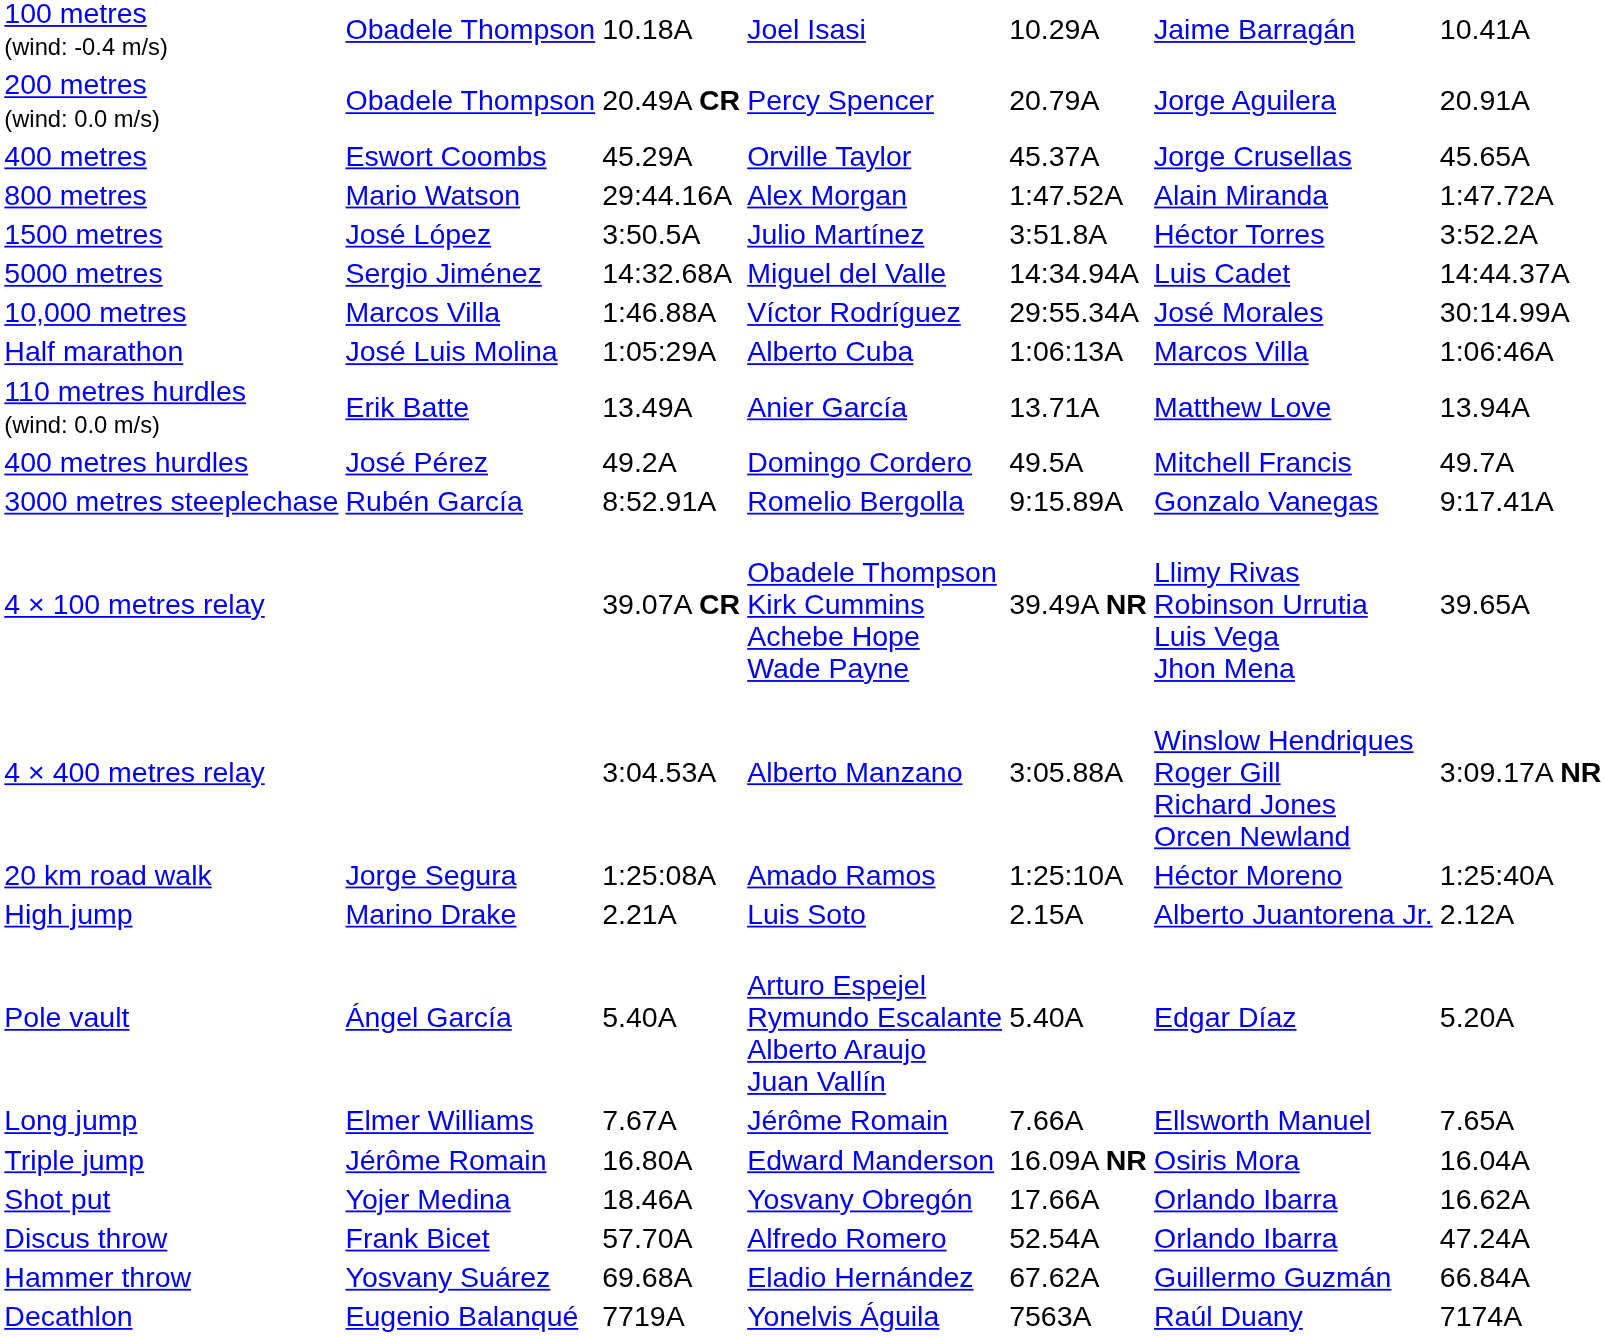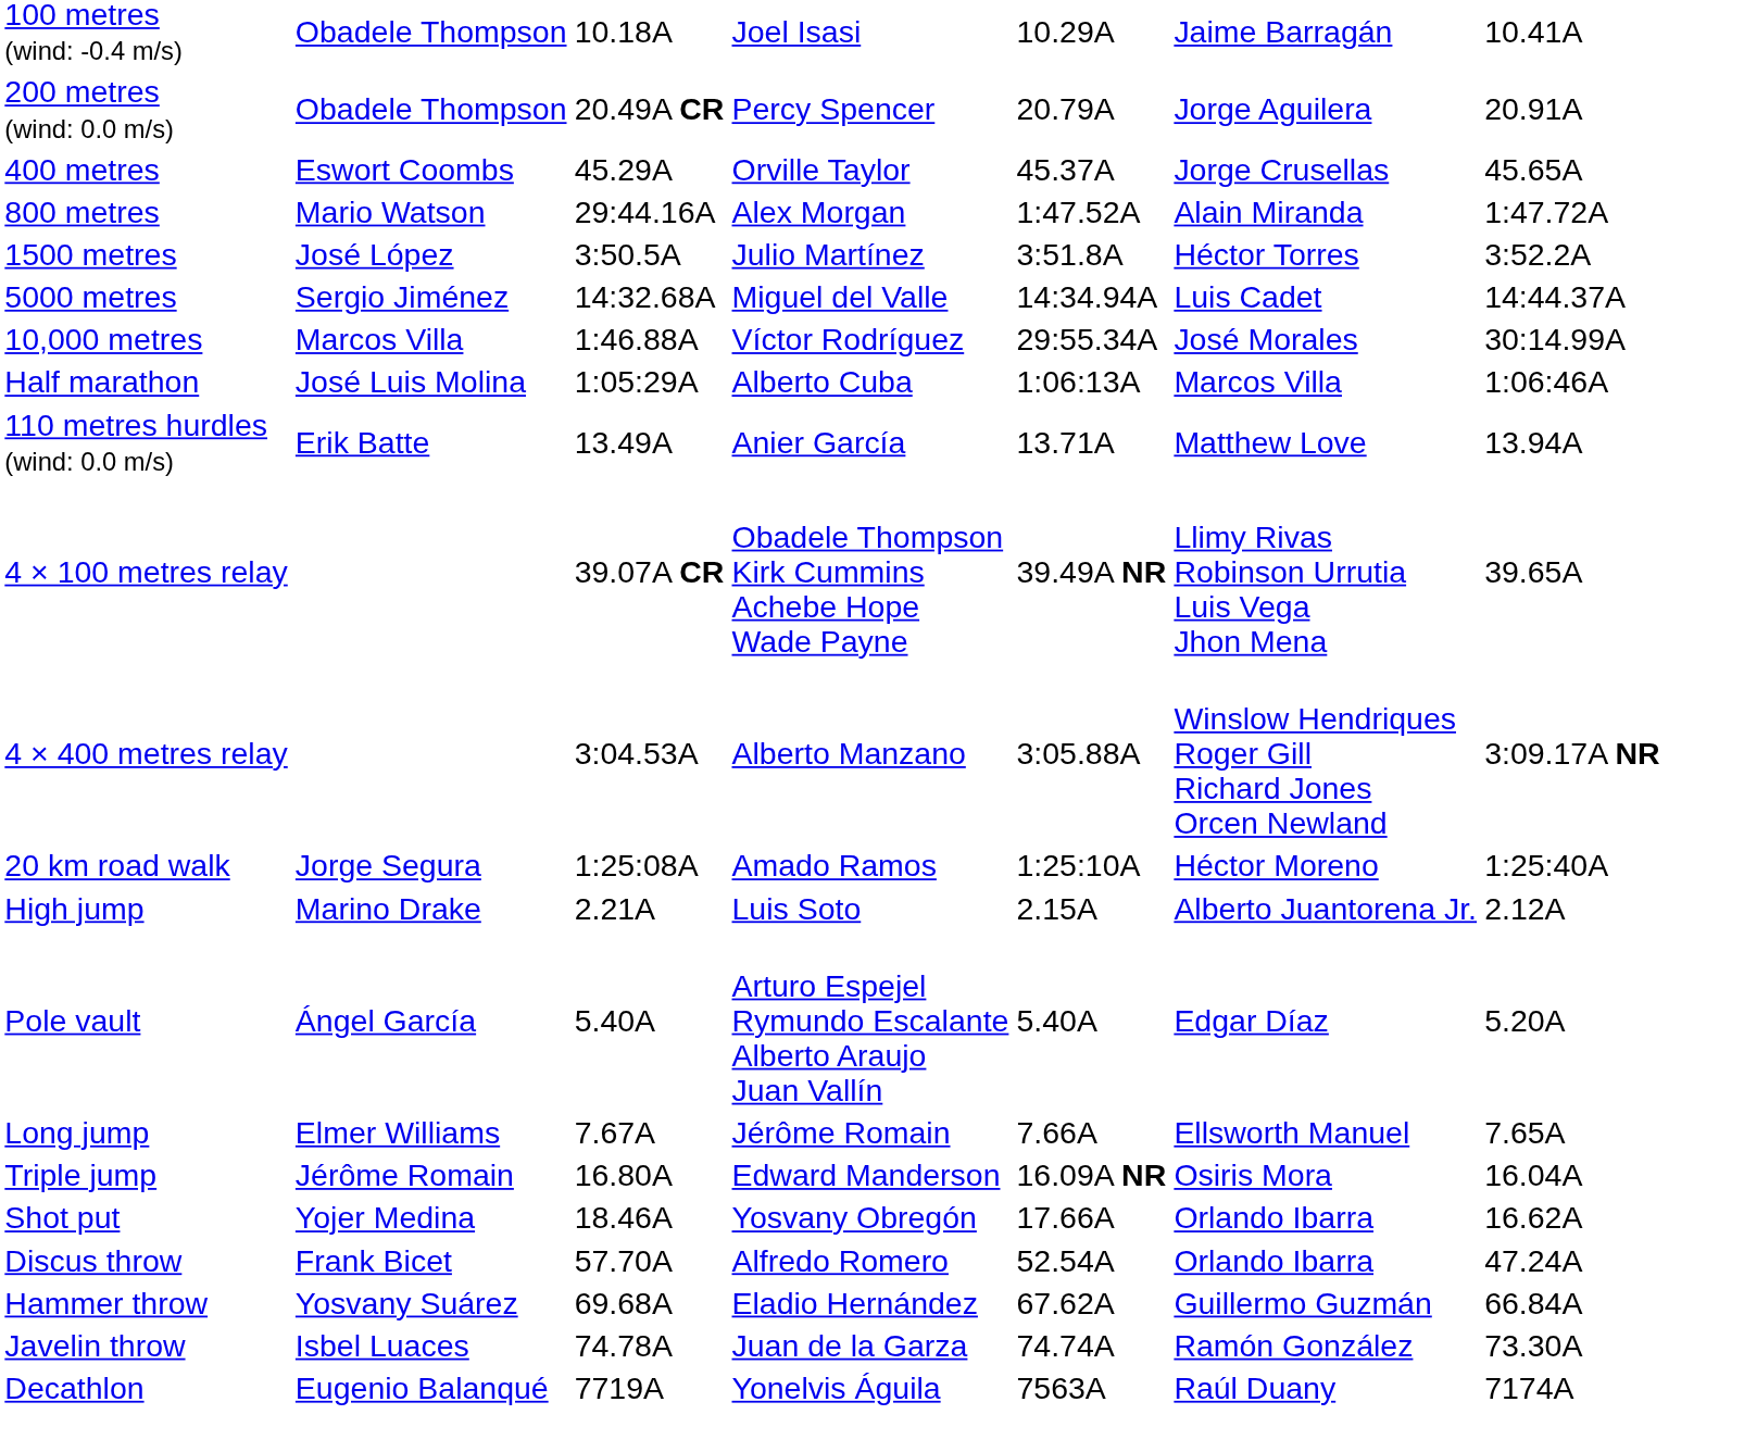 <table>
 <tr>
 <td><a href='#'>100 metres</a><br><small>(wind: -0.4 m/s)</small></td>
 <td><a href='#'>Obadele Thompson</a><br> </td>
 <td>10.18A</td>
 <td><a href='#'>Joel Isasi</a><br> </td>
 <td>10.29A</td>
 <td><a href='#'>Jaime Barragán</a><br> </td>
 <td>10.41A</td>
 </tr>
 <tr>
 <td><a href='#'>200 metres</a><br><small>(wind: 0.0 m/s)</small></td>
 <td><a href='#'>Obadele Thompson</a><br> </td>
 <td>20.49A <strong>CR</strong></td>
 <td><a href='#'>Percy Spencer</a><br> </td>
 <td>20.79A</td>
 <td><a href='#'>Jorge Aguilera</a><br> </td>
 <td>20.91A</td>
 </tr>
 <tr>
 <td><a href='#'>400 metres</a></td>
 <td><a href='#'>Eswort Coombs</a><br> </td>
 <td>45.29A</td>
 <td><a href='#'>Orville Taylor</a><br> </td>
 <td>45.37A</td>
 <td><a href='#'>Jorge Crusellas</a><br> </td>
 <td>45.65A</td>
 </tr>
 <tr>
 <td><a href='#'>800 metres</a></td>
 <td><a href='#'>Mario Watson</a><br> </td>
 <td>29:44.16A</td>
 <td><a href='#'>Alex Morgan</a><br> </td>
 <td>1:47.52A</td>
 <td><a href='#'>Alain Miranda</a><br> </td>
 <td>1:47.72A</td>
 </tr>
 <tr>
 <td><a href='#'>1500 metres</a></td>
 <td><a href='#'>José López</a><br> </td>
 <td>3:50.5A</td>
 <td><a href='#'>Julio Martínez</a><br> </td>
 <td>3:51.8A</td>
 <td><a href='#'>Héctor Torres</a><br> </td>
 <td>3:52.2A</td>
 </tr>
 <tr>
 <td><a href='#'>5000 metres</a></td>
 <td><a href='#'>Sergio Jiménez</a><br> </td>
 <td>14:32.68A</td>
 <td><a href='#'>Miguel del Valle</a><br> </td>
 <td>14:34.94A</td>
 <td><a href='#'>Luis Cadet</a><br> </td>
 <td>14:44.37A</td>
 </tr>
 <tr>
 <td><a href='#'>10,000 metres</a></td>
 <td><a href='#'>Marcos Villa</a><br> </td>
 <td>1:46.88A</td>
 <td><a href='#'>Víctor Rodríguez</a><br> </td>
 <td>29:55.34A</td>
 <td><a href='#'>José Morales</a><br> </td>
 <td>30:14.99A</td>
 </tr>
 <tr>
 <td><a href='#'>Half marathon</a></td>
 <td><a href='#'>José Luis Molina</a><br> </td>
 <td>1:05:29A</td>
 <td><a href='#'>Alberto Cuba</a><br> </td>
 <td>1:06:13A</td>
 <td><a href='#'>Marcos Villa</a><br> </td>
 <td>1:06:46A</td>
 </tr>
 <tr>
 <td><a href='#'>110 metres hurdles</a><br><small>(wind: 0.0 m/s)</small></td>
 <td><a href='#'>Erik Batte</a><br> </td>
 <td>13.49A</td>
 <td><a href='#'>Anier García</a><br> </td>
 <td>13.71A</td>
 <td><a href='#'>Matthew Love</a><br> </td>
 <td>13.94A</td>
-</tr>
-<tr>
-<td><a href='#'>400 metres hurdles</a></td>
-<td><a href='#'>José Pérez</a><br> </td>
-<td>49.2A</td>
-<td><a href='#'>Domingo Cordero</a><br> </td>
-<td>49.5A</td>
-<td><a href='#'>Mitchell Francis</a><br> </td>
-<td>49.7A</td>
-</tr>
-<tr>
-<td><a href='#'>3000 metres steeplechase</a></td>
-<td><a href='#'>Rubén García</a><br> </td>
-<td>8:52.91A</td>
-<td><a href='#'>Romelio Bergolla</a><br> </td>
-<td>9:15.89A</td>
-<td><a href='#'>Gonzalo Vanegas</a><br> </td>
-<td>9:17.41A</td>
 </tr>
 <tr>
 <td><a href='#'>4 × 100 metres relay</a></td>
 <td></td>
 <td>39.07A <strong>CR</strong></td>
 <td><br><a href='#'>Obadele Thompson</a><br><a href='#'>Kirk Cummins</a><br><a href='#'>Achebe Hope</a><br><a href='#'>Wade Payne</a></td>
 <td>39.49A <strong>NR</strong></td>
 <td><br><a href='#'>Llimy Rivas</a><br><a href='#'>Robinson Urrutia</a><br><a href='#'>Luis Vega</a><br><a href='#'>Jhon Mena</a></td>
 <td>39.65A</td>
 </tr>
 <tr>
 <td><a href='#'>4 × 400 metres relay</a></td>
 <td></td>
 <td>3:04.53A</td>
 <td><a href='#'>Alberto Manzano</a><br> </td>
 <td>3:05.88A</td>
 <td><br><a href='#'>Winslow Hendriques</a><br><a href='#'>Roger Gill</a><br><a href='#'>Richard Jones</a><br><a href='#'>Orcen Newland</a></td>
 <td>3:09.17A <strong>NR</strong></td>
 </tr>
 <tr>
 <td><a href='#'>20 km road walk</a></td>
 <td><a href='#'>Jorge Segura</a><br> </td>
 <td>1:25:08A</td>
 <td><a href='#'>Amado Ramos</a><br> </td>
 <td>1:25:10A</td>
 <td><a href='#'>Héctor Moreno</a><br> </td>
 <td>1:25:40A</td>
 </tr>
 <tr>
 <td><a href='#'>High jump</a></td>
 <td><a href='#'>Marino Drake</a><br> </td>
 <td>2.21A</td>
 <td><a href='#'>Luis Soto</a><br> </td>
 <td>2.15A</td>
 <td><a href='#'>Alberto Juantorena Jr.</a><br> </td>
 <td>2.12A</td>
 </tr>
 <tr>
 <td><a href='#'>Pole vault</a></td>
 <td><a href='#'>Ángel García</a><br> </td>
 <td>5.40A</td>
 <td><br><a href='#'>Arturo Espejel</a><br><a href='#'>Rymundo Escalante</a><br><a href='#'>Alberto Araujo</a><br><a href='#'>Juan Vallín</a></td>
 <td>5.40A</td>
 <td><a href='#'>Edgar Díaz</a><br> </td>
 <td>5.20A</td>
 </tr>
 <tr>
 <td><a href='#'>Long jump</a></td>
 <td><a href='#'>Elmer Williams</a><br> </td>
 <td>7.67A</td>
 <td><a href='#'>Jérôme Romain</a><br> </td>
 <td>7.66A</td>
 <td><a href='#'>Ellsworth Manuel</a><br> </td>
 <td>7.65A</td>
 </tr>
 <tr>
 <td><a href='#'>Triple jump</a></td>
 <td><a href='#'>Jérôme Romain</a><br> </td>
 <td>16.80A</td>
 <td><a href='#'>Edward Manderson</a><br> </td>
 <td>16.09A <strong>NR</strong></td>
 <td><a href='#'>Osiris Mora</a><br> </td>
 <td>16.04A</td>
 </tr>
 <tr>
 <td><a href='#'>Shot put</a></td>
 <td><a href='#'>Yojer Medina</a><br> </td>
 <td>18.46A</td>
 <td><a href='#'>Yosvany Obregón</a><br> </td>
 <td>17.66A</td>
 <td><a href='#'>Orlando Ibarra</a><br> </td>
 <td>16.62A</td>
 </tr>
 <tr>
 <td><a href='#'>Discus throw</a></td>
 <td><a href='#'>Frank Bicet</a><br> </td>
 <td>57.70A</td>
 <td><a href='#'>Alfredo Romero</a><br> </td>
 <td>52.54A</td>
 <td><a href='#'>Orlando Ibarra</a><br> </td>
 <td>47.24A</td>
 </tr>
 <tr>
 <td><a href='#'>Hammer throw</a></td>
 <td><a href='#'>Yosvany Suárez</a><br> </td>
 <td>69.68A</td>
 <td><a href='#'>Eladio Hernández</a><br> </td>
 <td>67.62A</td>
 <td><a href='#'>Guillermo Guzmán</a><br> </td>
 <td>66.84A</td>
 </tr>
 <tr>
+<td><a href='#'>Javelin throw</a></td>
+<td><a href='#'>Isbel Luaces</a><br> </td>
+<td>74.78A</td>
+<td><a href='#'>Juan de la Garza</a><br> </td>
+<td>74.74A</td>
+<td><a href='#'>Ramón González</a><br> </td>
+<td>73.30A</td>
+</tr>
+<tr>
 <td><a href='#'>Decathlon</a></td>
 <td><a href='#'>Eugenio Balanqué</a><br> </td>
 <td>7719A</td>
 <td><a href='#'>Yonelvis Águila</a><br> </td>
 <td>7563A</td>
 <td><a href='#'>Raúl Duany</a><br> </td>
 <td>7174A</td>
 </tr>
 </table>
